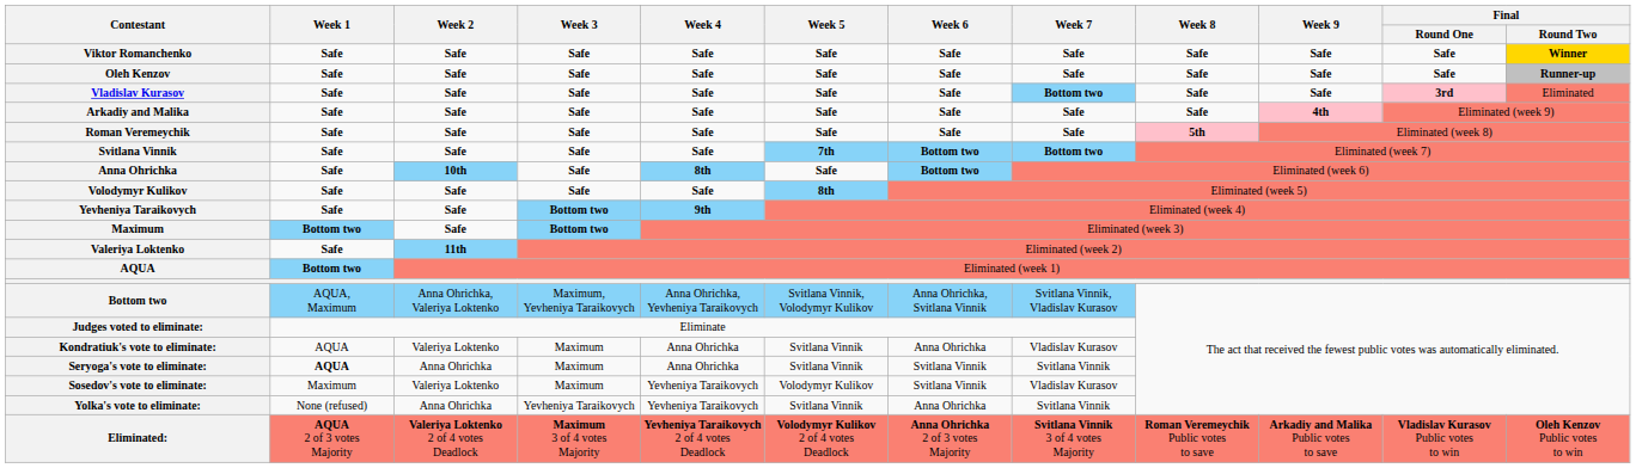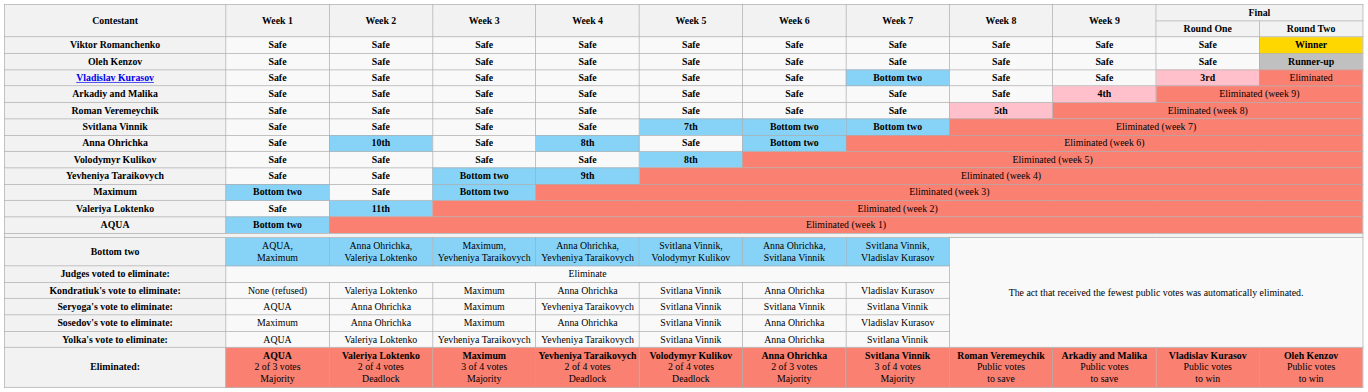 <table class="wikitable" style="text-align:center; font-size:89%">
 <tr>
 <th style="width:15%" rowspan="2" scope="col">Contestant</th>
 <th style="width:7%" rowspan="2" scope="col">Week 1</th>
 <th style="width:7%" rowspan="2" scope="col">Week 2</th>
 <th style="width:7%" rowspan="2" scope="col">Week 3</th>
 <th style="width:7%" rowspan="2" scope="col">Week 4</th>
 <th style="width:7%" rowspan="2" scope="col">Week 5</th>
 <th style="width:7%" rowspan="2" scope="col">Week 6</th>
 <th style="width:7%" rowspan="2" scope="col">Week 7</th>
 <th style="width:7%" rowspan="2" scope="col">Week 8</th>
 <th style="width:7%" rowspan="2" scope="col">Week 9</th>
 <th colspan="2">Final</th>
 </tr>
 <tr>
 <th style="width:7%">Round One</th>
 <th style="width:7%">Round Two</th>
 </tr>
 <tr>
 <th scope="row">Viktor Romanchenko</th>
 <td><strong>Safe</strong></td>
 <td><strong>Safe</strong></td>
 <td><strong>Safe</strong></td>
 <td><strong>Safe</strong></td>
 <td><strong>Safe</strong></td>
 <td><strong>Safe</strong></td>
 <td><strong>Safe</strong></td>
 <td><strong>Safe</strong></td>
 <td><strong>Safe</strong></td>
 <td><strong>Safe</strong></td>
 <td style="background:gold"><strong>Winner</strong></td>
 </tr>
 <tr>
 <th scope="row">Oleh Kenzov</th>
 <td><strong>Safe</strong></td>
 <td><strong>Safe</strong></td>
 <td><strong>Safe</strong></td>
 <td><strong>Safe</strong></td>
 <td><strong>Safe</strong></td>
 <td><strong>Safe</strong></td>
 <td><strong>Safe</strong></td>
 <td><strong>Safe</strong></td>
 <td><strong>Safe</strong></td>
 <td><strong>Safe</strong></td>
 <td style="background:silver"><strong>Runner-up</strong></td>
 </tr>
 <tr>
 <th scope="row"><a href='#'>Vladislav Kurasov</a></th>
 <td><strong>Safe</strong></td>
 <td><strong>Safe</strong></td>
 <td><strong>Safe</strong></td>
 <td><strong>Safe</strong></td>
 <td><strong>Safe</strong></td>
 <td><strong>Safe</strong></td>
 <td style="background:#87D3F8"><strong>Bottom two</strong></td>
 <td><strong>Safe</strong></td>
 <td><strong>Safe</strong></td>
 <td style="background:pink"><strong>3rd</strong></td>
 <td colspan="1" style="background:salmon">Eliminated</td>
 </tr>
 <tr>
 <th scope="row">Arkadiy and Malika</th>
 <td><strong>Safe</strong></td>
 <td><strong>Safe</strong></td>
 <td><strong>Safe</strong></td>
 <td><strong>Safe</strong></td>
 <td><strong>Safe</strong></td>
 <td><strong>Safe</strong></td>
 <td><strong>Safe</strong></td>
 <td><strong>Safe</strong></td>
 <td style="background:pink"><strong>4th</strong></td>
 <td colspan="2" style="background:salmon">Eliminated (week 9)</td>
 </tr>
 <tr>
 <th scope="row">Roman Veremeychik</th>
 <td><strong>Safe</strong></td>
 <td><strong>Safe</strong></td>
 <td><strong>Safe</strong></td>
 <td><strong>Safe</strong></td>
 <td><strong>Safe</strong></td>
 <td><strong>Safe</strong></td>
 <td><strong>Safe</strong></td>
 <td style="background:pink"><strong>5th</strong></td>
 <td colspan="3" style="background:salmon">Eliminated (week 8)</td>
 </tr>
 <tr>
 <th scope="row">Svitlana Vinnik</th>
 <td><strong>Safe</strong></td>
 <td><strong>Safe</strong></td>
 <td><strong>Safe</strong></td>
 <td><strong>Safe</strong></td>
 <td style="background:#87D3F8"><strong>7th</strong></td>
 <td style="background:#87D3F8"><strong>Bottom two</strong></td>
 <td style="background:#87D3F8"><strong>Bottom two</strong></td>
 <td colspan="4" style="background:salmon">Eliminated (week 7)</td>
 </tr>
 <tr>
 <th scope="row">Anna Ohrichka</th>
 <td><strong>Safe</strong></td>
 <td style="background:#87D3F8"><strong>10th</strong></td>
 <td><strong>Safe</strong></td>
 <td style="background:#87D3F8"><strong>8th</strong></td>
 <td><strong>Safe</strong></td>
 <td style="background:#87D3F8"><strong>Bottom two</strong></td>
 <td colspan="5" style="background:salmon">Eliminated (week 6)</td>
 </tr>
 <tr>
 <th scope="row">Volodymyr Kulikov</th>
 <td><strong>Safe</strong></td>
 <td><strong>Safe</strong></td>
 <td><strong>Safe</strong></td>
 <td><strong>Safe</strong></td>
 <td style="background:#87D3F8"><strong>8th</strong></td>
 <td colspan="6" style="background:salmon">Eliminated (week 5)</td>
 </tr>
 <tr>
 <th scope="row">Yevheniya Taraikovych</th>
 <td><strong>Safe</strong></td>
 <td><strong>Safe</strong></td>
 <td style="background:#87D3F8"><strong>Bottom two</strong></td>
 <td style="background:#87D3F8"><strong>9th</strong></td>
 <td colspan="7" style="background:salmon">Eliminated (week 4)</td>
 </tr>
 <tr>
 <th scope="row">Maximum</th>
 <td style="background:#87D3F8"><strong>Bottom two</strong></td>
 <td><strong>Safe</strong></td>
 <td style="background:#87D3F8"><strong>Bottom two</strong></td>
 <td colspan="8" style="background:salmon">Eliminated (week 3)</td>
 </tr>
 <tr>
 <th scope="row">Valeriya Loktenko</th>
 <td><strong>Safe</strong></td>
 <td style="background:#87D3F8"><strong>11th</strong></td>
 <td colspan="9" style="background:salmon">Eliminated (week 2)</td>
 </tr>
 <tr>
 <th scope="row">AQUA</th>
 <td style="background:#87D3F8"><strong>Bottom two</strong></td>
 <td colspan="10" style="background:salmon">Eliminated (week 1)</td>
 </tr>
 <tr>
 <th colspan="13"></th>
 </tr>
 <tr>
 <th scope="row">Bottom two</th>
 <td style="background:#87D3F8">AQUA,<br>Maximum</td>
 <td style="background:#87D3F8">Anna Ohrichka,<br>Valeriya Loktenko</td>
 <td style="background:#87D3F8">Maximum,<br>Yevheniya Taraikovych</td>
 <td style="background:#87D3F8">Anna Ohrichka,<br>Yevheniya Taraikovych</td>
 <td style="background:#87D3F8">Svitlana Vinnik,<br>Volodymyr Kulikov</td>
 <td style="background:#87D3F8">Anna Ohrichka,<br>Svitlana Vinnik</td>
 <td style="background:#87D3F8">Svitlana Vinnik,<br>Vladislav Kurasov</td>
 <td rowspan="6" colspan="4">The act that received the fewest public votes was automatically eliminated.</td>
 </tr>
 <tr>
 <th scope="row">Judges voted to eliminate:</th>
 <td colspan="7">Eliminate</td>
 </tr>
 <tr>
 <th scope="row">Kondratiuk's vote to eliminate:</th>
-<td>AQUA</td>
+<td>None (refused)</td>
 <td>Valeriya Loktenko</td>
 <td>Maximum</td>
 <td>Anna Ohrichka</td>
 <td>Svitlana Vinnik</td>
 <td>Anna Ohrichka</td>
 <td>Vladislav Kurasov</td>
 </tr>
 <tr>
 <th scope="row">Seryoga's vote to eliminate:</th>
-<td><strong>AQUA</strong></td>
+<td>AQUA</td>
 <td>Anna Ohrichka</td>
 <td>Maximum</td>
-<td>Anna Ohrichka</td>
+<td>Yevheniya Taraikovych</td>
 <td>Svitlana Vinnik</td>
 <td>Svitlana Vinnik</td>
 <td>Svitlana Vinnik</td>
 </tr>
 <tr>
 <th scope="row">Sosedov's vote to eliminate:</th>
 <td>Maximum</td>
-<td>Valeriya Loktenko</td>
+<td>Anna Ohrichka</td>
 <td>Maximum</td>
-<td>Yevheniya Taraikovych</td>
-<td>Volodymyr Kulikov</td>
+<td>Anna Ohrichka</td>
 <td>Svitlana Vinnik</td>
+<td>Anna Ohrichka</td>
 <td>Vladislav Kurasov</td>
 </tr>
 <tr>
 <th scope="row">Yolka's vote to eliminate:</th>
-<td>None (refused)</td>
-<td>Anna Ohrichka</td>
+<td>AQUA</td>
+<td>Valeriya Loktenko</td>
 <td>Yevheniya Taraikovych</td>
 <td>Yevheniya Taraikovych</td>
 <td>Svitlana Vinnik</td>
 <td>Anna Ohrichka</td>
 <td>Svitlana Vinnik</td>
 </tr>
 <tr>
 <th scope="row">Eliminated:</th>
 <td style="background:salmon;"><strong>AQUA</strong><br>2 of 3 votes<br> Majority</td>
 <td style="background:salmon;"><strong>Valeriya Loktenko</strong><br>2 of 4 votes<br> Deadlock</td>
 <td style="background:salmon;"><strong>Maximum</strong><br>3 of 4 votes<br> Majority</td>
 <td style="background:salmon;"><strong>Yevheniya Taraikovych</strong><br>2 of 4 votes<br> Deadlock</td>
 <td style="background:salmon;"><strong>Volodymyr Kulikov</strong><br>2 of 4 votes<br> Deadlock</td>
 <td style="background:salmon;"><strong>Anna Ohrichka</strong><br>2 of 3 votes<br> Majority</td>
 <td style="background:salmon;"><strong>Svitlana Vinnik</strong><br>3 of 4 votes<br> Majority</td>
 <td style="background:salmon;"><strong>Roman Veremeychik</strong><br> Public votes <br> to save</td>
 <td style="background:salmon;"><strong>Arkadiy and Malika</strong><br> Public votes <br> to save</td>
 <td style="background:salmon;"><strong>Vladislav Kurasov</strong><br> Public votes <br> to win</td>
 <td style="background:salmon;" rowspan="1"><strong>Oleh Kenzov</strong> <br> Public votes <br> to win</td>
 </tr>
 </table>
